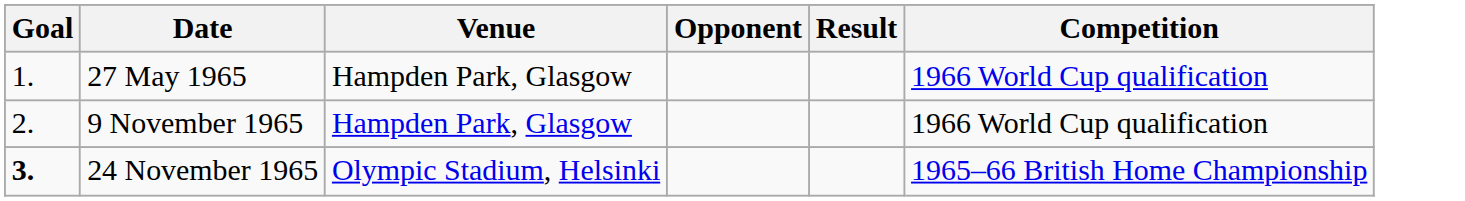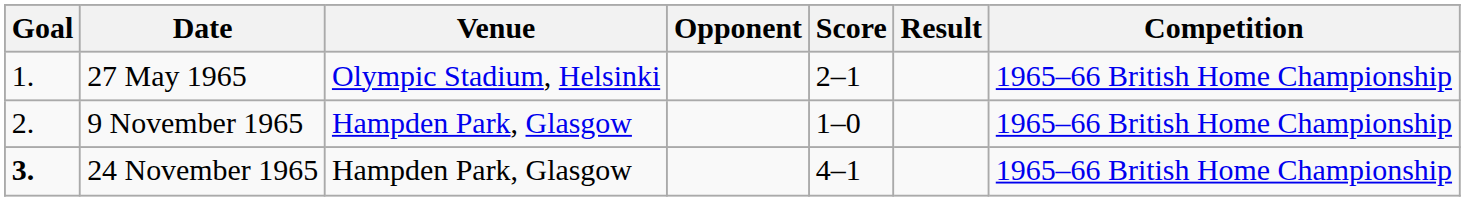 <table class="wikitable">
 <tr>
 <th>Goal</th>
 <th>Date</th>
 <th>Venue</th>
 <th>Opponent</th>
+<th>Score</th>
 <th>Result</th>
 <th>Competition</th>
 </tr>
 <tr>
 <td>1.</td>
 <td>27 May 1965</td>
-<td>Hampden Park, Glasgow</td>
+<td><a href='#'>Olympic Stadium</a>, <a href='#'>Helsinki</a></td>
 <td></td>
+<td>2–1</td>
 <td></td>
-<td><a href='#'>1966 World Cup qualification</a></td>
+<td><a href='#'>1965–66 British Home Championship</a></td>
 </tr>
 <tr>
 <td>2.</td>
 <td>9 November 1965</td>
 <td><a href='#'>Hampden Park</a>, <a href='#'>Glasgow</a></td>
 <td></td>
+<td>1–0</td>
 <td></td>
-<td>1966 World Cup qualification</td>
+<td><a href='#'>1965–66 British Home Championship</a></td>
 </tr>
 <tr>
 <td><strong>3.</strong></td>
 <td>24 November 1965</td>
-<td><a href='#'>Olympic Stadium</a>, <a href='#'>Helsinki</a></td>
+<td>Hampden Park, Glasgow</td>
 <td></td>
+<td>4–1</td>
 <td></td>
 <td><a href='#'>1965–66 British Home Championship</a></td>
 </tr>
 </table>
